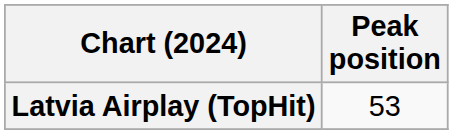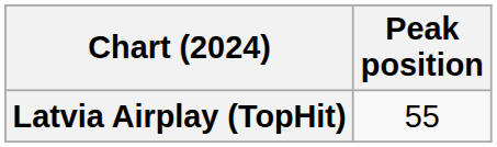 <table class="wikitable plainrowheaders" style="text-align:center">
 <tr>
 <th scope="col">Chart (2024)</th>
 <th scope="col">Peak<br>position</th>
 </tr>
 <tr>
 <th scope="row">Latvia Airplay (TopHit)</th>
-<td>53</td>
+<td>55</td>
 </tr>
 </table>
